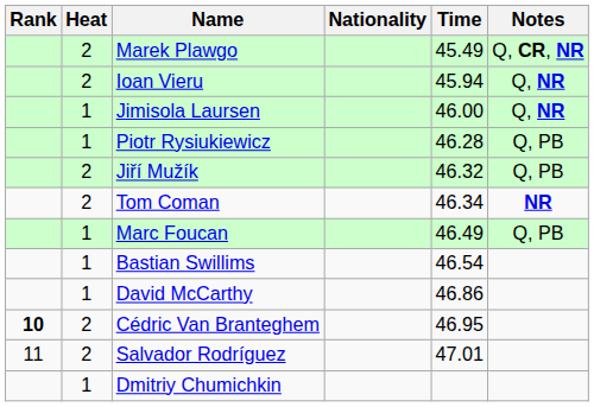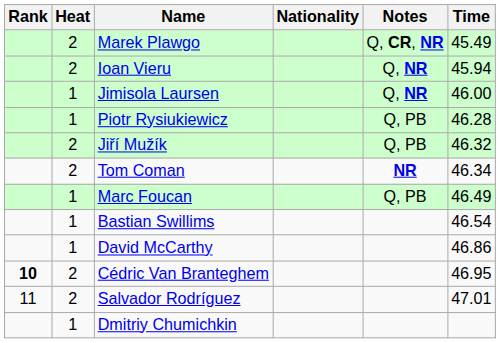 <table class="wikitable sortable" style="text-align:center">
 <tr>
 <th>Rank</th>
 <th>Heat</th>
 <th>Name</th>
 <th>Nationality</th>
+<th>Notes</th>
 <th>Time</th>
-<th>Notes</th>
 </tr>
 <tr bgcolor=ccffcc>
 <td></td>
 <td>2</td>
 <td align="left"><a href='#'>Marek Plawgo</a></td>
 <td align=left></td>
+<td>Q, <strong>CR</strong>, <strong><a href='#'>NR</a></strong></td>
 <td>45.49</td>
-<td>Q, <strong>CR</strong>, <strong><a href='#'>NR</a></strong></td>
 </tr>
 <tr bgcolor=ccffcc>
 <td></td>
 <td>2</td>
 <td align="left"><a href='#'>Ioan Vieru</a></td>
 <td align=left></td>
+<td>Q, <strong><a href='#'>NR</a></strong></td>
 <td>45.94</td>
-<td>Q, <strong><a href='#'>NR</a></strong></td>
 </tr>
 <tr bgcolor=ccffcc>
 <td></td>
 <td>1</td>
 <td align="left"><a href='#'>Jimisola Laursen</a></td>
 <td align=left></td>
+<td>Q, <strong><a href='#'>NR</a></strong></td>
 <td>46.00</td>
-<td>Q, <strong><a href='#'>NR</a></strong></td>
 </tr>
 <tr bgcolor=ccffcc>
 <td></td>
 <td>1</td>
 <td align="left"><a href='#'>Piotr Rysiukiewicz</a></td>
 <td align=left></td>
+<td>Q, PB</td>
 <td>46.28</td>
-<td>Q, PB</td>
 </tr>
 <tr bgcolor=ccffcc>
 <td></td>
 <td>2</td>
 <td align="left"><a href='#'>Jiří Mužík</a></td>
 <td align=left></td>
+<td>Q, PB</td>
 <td>46.32</td>
-<td>Q, PB</td>
 </tr>
 <tr>
 <td></td>
 <td>2</td>
 <td align="left"><a href='#'>Tom Coman</a></td>
 <td align=left></td>
+<td><strong><a href='#'>NR</a></strong></td>
 <td>46.34</td>
-<td><strong><a href='#'>NR</a></strong></td>
 </tr>
 <tr bgcolor=ccffcc>
 <td></td>
 <td>1</td>
 <td align="left"><a href='#'>Marc Foucan</a></td>
 <td align=left></td>
+<td>Q, PB</td>
 <td>46.49</td>
-<td>Q, PB</td>
 </tr>
 <tr>
 <td></td>
 <td>1</td>
 <td align="left"><a href='#'>Bastian Swillims</a></td>
 <td align=left></td>
+<td></td>
 <td>46.54</td>
-<td></td>
 </tr>
 <tr>
 <td></td>
 <td>1</td>
 <td align="left"><a href='#'>David McCarthy</a></td>
 <td align=left></td>
+<td></td>
 <td>46.86</td>
-<td></td>
 </tr>
 <tr>
 <td><strong>10</strong></td>
 <td>2</td>
 <td align="left"><a href='#'>Cédric Van Branteghem</a></td>
 <td align=left></td>
+<td></td>
 <td>46.95</td>
-<td></td>
 </tr>
 <tr>
 <td>11</td>
 <td>2</td>
 <td align="left"><a href='#'>Salvador Rodríguez</a></td>
 <td align=left></td>
+<td></td>
 <td>47.01</td>
-<td></td>
 </tr>
 <tr>
 <td></td>
 <td>1</td>
 <td align="left"><a href='#'>Dmitriy Chumichkin</a></td>
 <td align=left></td>
 <td></td>
 <td></td>
 </tr>
 </table>
